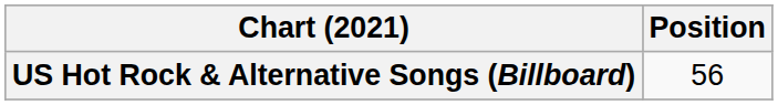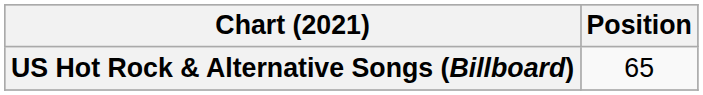 <table class="wikitable plainrowheaders" style="text-align:center">
 <tr>
 <th scope="col">Chart (2021)</th>
 <th scope="col">Position</th>
 </tr>
 <tr>
 <th scope="row">US Hot Rock & Alternative Songs (<em>Billboard</em>)</th>
-<td>56</td>
+<td>65</td>
 </tr>
 </table>
